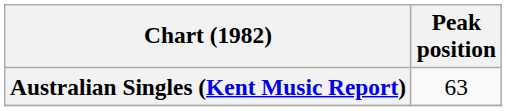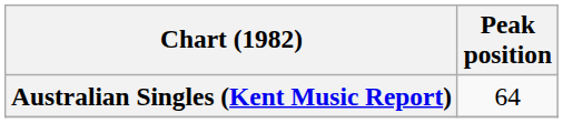 <table class="wikitable sortable plainrowheaders" style="text-align:center">
 <tr>
 <th>Chart (1982)</th>
 <th>Peak<br>position</th>
 </tr>
 <tr>
 <th scope="row">Australian Singles (<a href='#'>Kent Music Report</a>)</th>
-<td align="center">63</td>
+<td align="center">64</td>
 </tr>
 <tr>
 </tr>
 <tr>
 </tr>
 <tr>
 </tr>
 <tr>
 </tr>
 <tr>
 </tr>
 <tr>
 </tr>
 <tr>
 </tr>
 <tr>
 </tr>
 <tr>
 </tr>
 </table>
